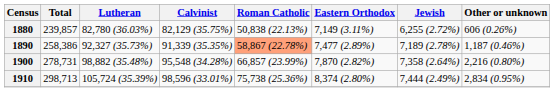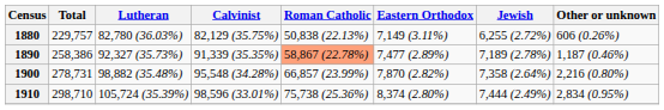 <table class="wikitable">
 <tr>
 <th>Census</th>
 <th>Total</th>
 <th><a href='#'>Lutheran</a></th>
 <th><a href='#'>Calvinist</a></th>
 <th><a href='#'>Roman Catholic</a></th>
 <th><a href='#'>Eastern Orthodox</a></th>
 <th><a href='#'>Jewish</a></th>
 <th>Other or unknown</th>
 </tr>
 <tr>
 <th>1880</th>
-<td>239,857</td>
+<td>229,757</td>
 <td>82,780 <em>(36.03%)</em></td>
 <td>82,129 <em>(35.75%)</em></td>
 <td>50,838 <em>(22.13%)</em></td>
 <td>7,149 <em>(3.11%)</em></td>
 <td>6,255 <em>(2.72%)</em></td>
 <td>606 <em>(0.26%)</em></td>
 </tr>
 <tr>
 <th>1890</th>
 <td>258,386</td>
 <td>92,327 <em>(35.73%)</em></td>
 <td>91,339 <em>(35.35%)</em></td>
 <td style="background: lightsalmon;">58,867 <em>(22.78%)</em></td>
 <td>7,477 <em>(2.89%)</em></td>
 <td>7,189 <em>(2.78%)</em></td>
 <td>1,187 <em>(0.46%)</em></td>
 </tr>
 <tr>
 <th>1900</th>
 <td>278,731</td>
 <td>98,882 <em>(35.48%)</em></td>
 <td>95,548 <em>(34.28%)</em></td>
 <td>66,857 <em>(23.99%)</em></td>
 <td>7,870 <em>(2.82%)</em></td>
 <td>7,358 <em>(2.64%)</em></td>
 <td>2,216 <em>(0.80%)</em></td>
 </tr>
 <tr>
 <th>1910</th>
-<td>298,713</td>
+<td>298,710</td>
 <td>105,724 <em>(35.39%)</em></td>
 <td>98,596 <em>(33.01%)</em></td>
 <td>75,738 <em>(25.36%)</em></td>
 <td>8,374 <em>(2.80%)</em></td>
 <td>7,444 <em>(2.49%)</em></td>
 <td>2,834 <em>(0.95%)</em></td>
 </tr>
 <tr>
 </tr>
 </table>
